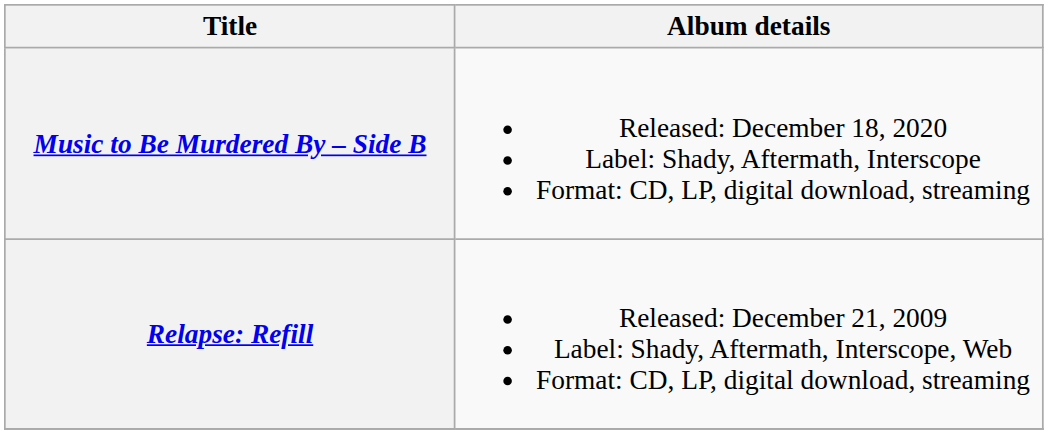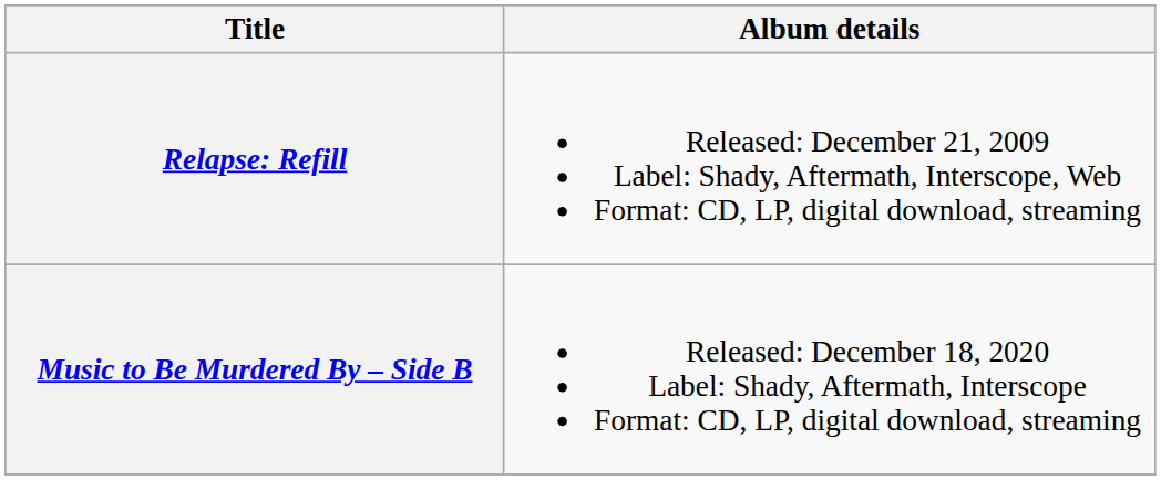 <table class="wikitable plainrowheaders" style="text-align:center;">
 <tr>
 <th scope="col" style="width:16em;">Title</th>
 <th scope="col" style="width:21em;">Album details</th>
 </tr>
 <tr>
+<th scope="row"><em><a href='#'>Relapse: Refill</a></em></th>
+<td><br><ul><li>Released: December 21, 2009</li><li>Label: Shady, Aftermath, Interscope, Web</li><li>Format: CD, LP, digital download, streaming</li></ul></td>
+</tr>
+<tr>
 <th scope="row"><em><a href='#'>Music to Be Murdered By – Side B</a></em></th>
 <td><br><ul><li>Released: December 18, 2020</li><li>Label: Shady, Aftermath, Interscope</li><li>Format: CD, LP, digital download, streaming</li></ul></td>
 </tr>
 <tr>
-<th scope="row"><em><a href='#'>Relapse: Refill</a></em></th>
-<td><br><ul><li>Released: December 21, 2009</li><li>Label: Shady, Aftermath, Interscope, Web</li><li>Format: CD, LP, digital download, streaming</li></ul></td>
-</tr>
-<tr>
 </tr>
 </table>
